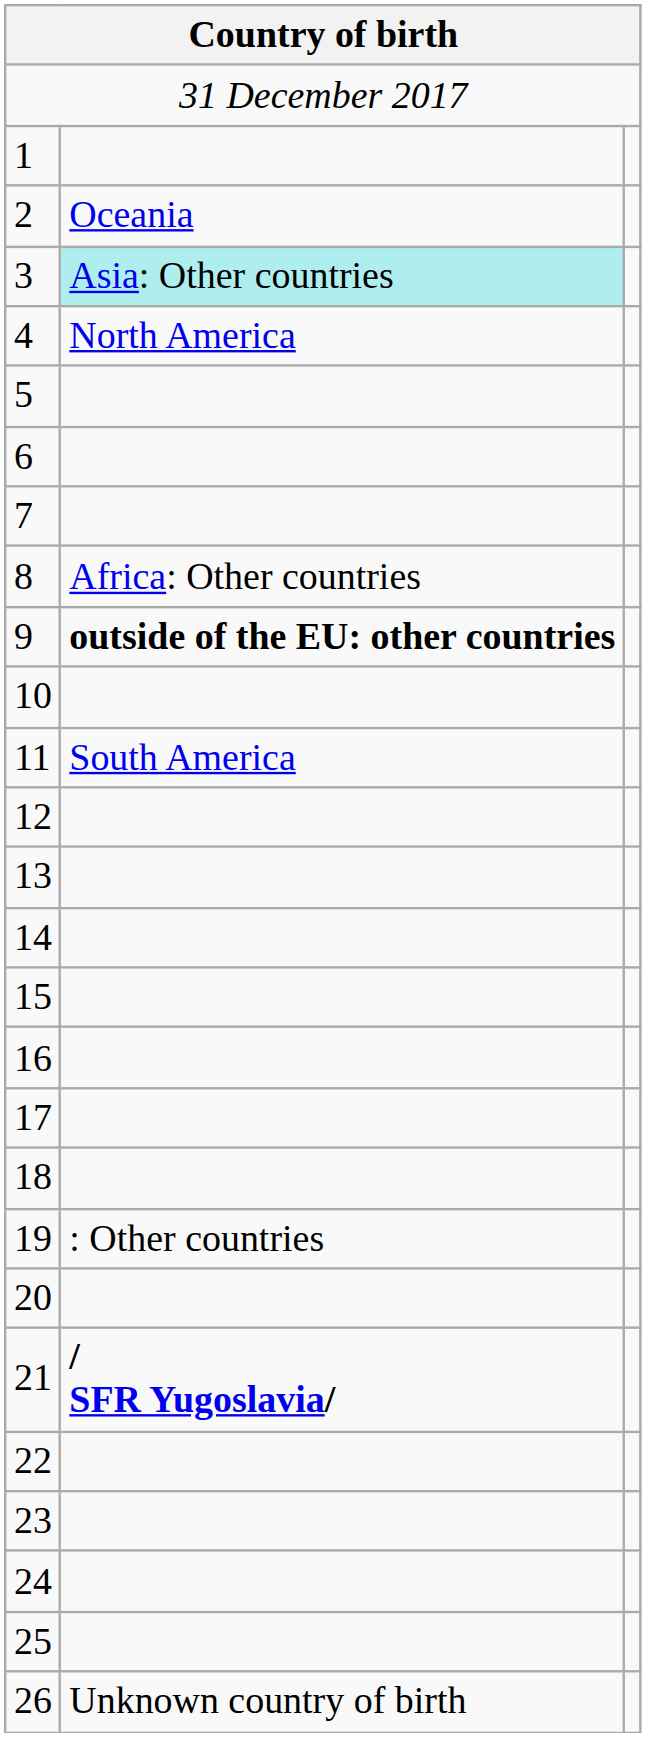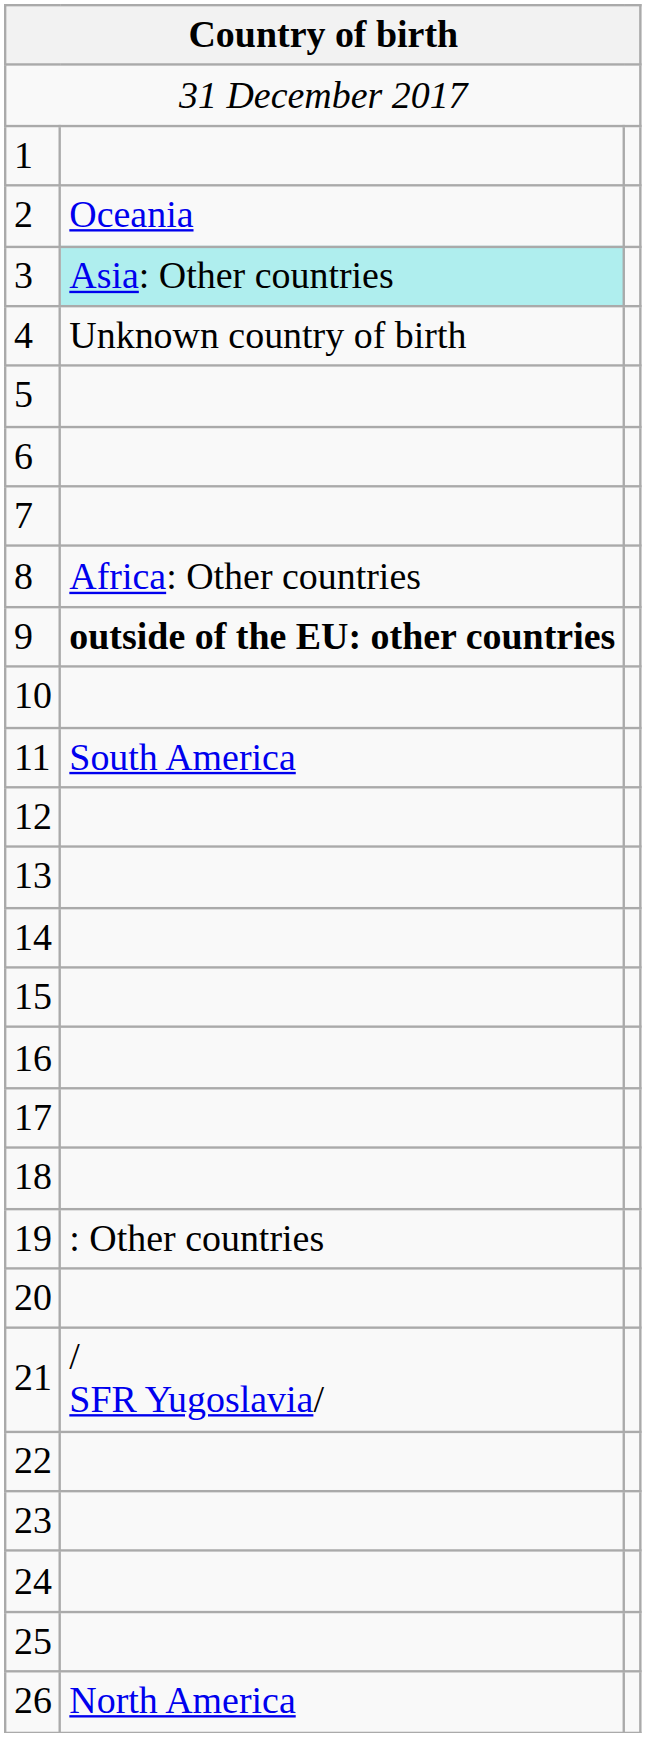 <table class="wikitable collapsible collapsed">
 <tr>
 <th colspan=3>Country of birth</th>
 </tr>
 <tr>
 <td colspan=3 style="text-align:center;"><em>31 December 2017</em></td>
 </tr>
 <tr>
 <td>1</td>
 <td></td>
 <td align=right></td>
 </tr>
 <tr>
 <td>2</td>
 <td><a href='#'>Oceania</a></td>
 <td align=right></td>
 </tr>
 <tr>
 <td>3</td>
 <td style="background: paleturquoise;"><a href='#'>Asia</a>: Other countries</td>
 <td align=right></td>
 </tr>
 <tr>
 <td>4</td>
-<td><a href='#'>North America</a></td>
+<td>Unknown country of birth</td>
 <td align=right></td>
 </tr>
 <tr>
 <td>5</td>
 <td></td>
 <td align=right></td>
 </tr>
 <tr>
 <td>6</td>
 <td></td>
 <td align=right></td>
 </tr>
 <tr>
 <td>7</td>
 <td></td>
 <td align=right></td>
 </tr>
 <tr>
 <td>8</td>
 <td><a href='#'>Africa</a>: Other countries</td>
 <td align=right></td>
 </tr>
 <tr>
 <td>9</td>
 <td><strong> outside of the EU: other countries</strong></td>
 <td align=right></td>
 </tr>
 <tr>
 <td>10</td>
 <td></td>
 <td align=right></td>
 </tr>
 <tr>
 <td>11</td>
 <td><a href='#'>South America</a></td>
 <td align=right></td>
 </tr>
 <tr>
 <td>12</td>
 <td></td>
 <td align=right></td>
 </tr>
 <tr>
 <td>13</td>
 <td></td>
 <td align=right></td>
 </tr>
 <tr>
 <td>14</td>
 <td></td>
 <td align=right></td>
 </tr>
 <tr>
 <td>15</td>
 <td></td>
 <td align=right></td>
 </tr>
 <tr>
 <td>16</td>
 <td></td>
 <td align=right></td>
 </tr>
 <tr>
 <td>17</td>
 <td></td>
 <td align=right></td>
 </tr>
 <tr>
 <td>18</td>
 <td></td>
 <td align=right></td>
 </tr>
 <tr>
 <td>19</td>
 <td>: Other countries</td>
 <td align=right></td>
 </tr>
 <tr>
 <td>20</td>
 <td></td>
 <td align=right></td>
 </tr>
 <tr>
 <td>21</td>
-<td><strong>/<br><a href='#'>SFR Yugoslavia</a>/</strong></td>
+<td>/<br><a href='#'>SFR Yugoslavia</a>/</td>
 <td align=right></td>
 </tr>
 <tr>
 <td>22</td>
 <td></td>
 <td align=right></td>
 </tr>
 <tr>
 <td>23</td>
 <td></td>
 <td align=right></td>
 </tr>
 <tr>
 <td>24</td>
 <td></td>
 <td align=right></td>
 </tr>
 <tr>
 <td>25</td>
 <td></td>
 <td align=right></td>
 </tr>
 <tr>
 <td>26</td>
-<td>Unknown country of birth</td>
+<td><a href='#'>North America</a></td>
 <td align=right></td>
 </tr>
 </table>
